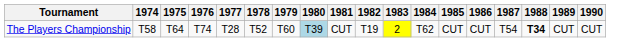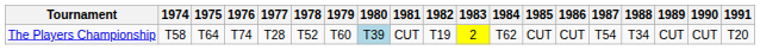 <table class="wikitable" style="font-size:95%;text-align:center;">
 <tr>
 <th>Tournament</th>
 <th>1974</th>
 <th>1975</th>
 <th>1976</th>
 <th>1977</th>
 <th>1978</th>
 <th>1979</th>
 <th>1980</th>
 <th>1981</th>
 <th>1982</th>
 <th>1983</th>
 <th>1984</th>
 <th>1985</th>
 <th>1986</th>
 <th>1987</th>
 <th>1988</th>
 <th>1989</th>
 <th>1990</th>
+<th>1991</th>
 </tr>
 <tr>
 <td align=left><a href='#'>The Players Championship</a></td>
 <td>T58</td>
 <td>T64</td>
 <td>T74</td>
 <td>T28</td>
 <td>T52</td>
 <td>T60</td>
 <td style="background: lightblue;">T39</td>
 <td>CUT</td>
 <td>T19</td>
 <td style="background:yellow;">2</td>
 <td>T62</td>
 <td>CUT</td>
 <td>CUT</td>
 <td>T54</td>
-<td><strong>T34</strong></td>
+<td>T34</td>
 <td>CUT</td>
 <td>CUT</td>
+<td>T20</td>
 </tr>
 </table>
